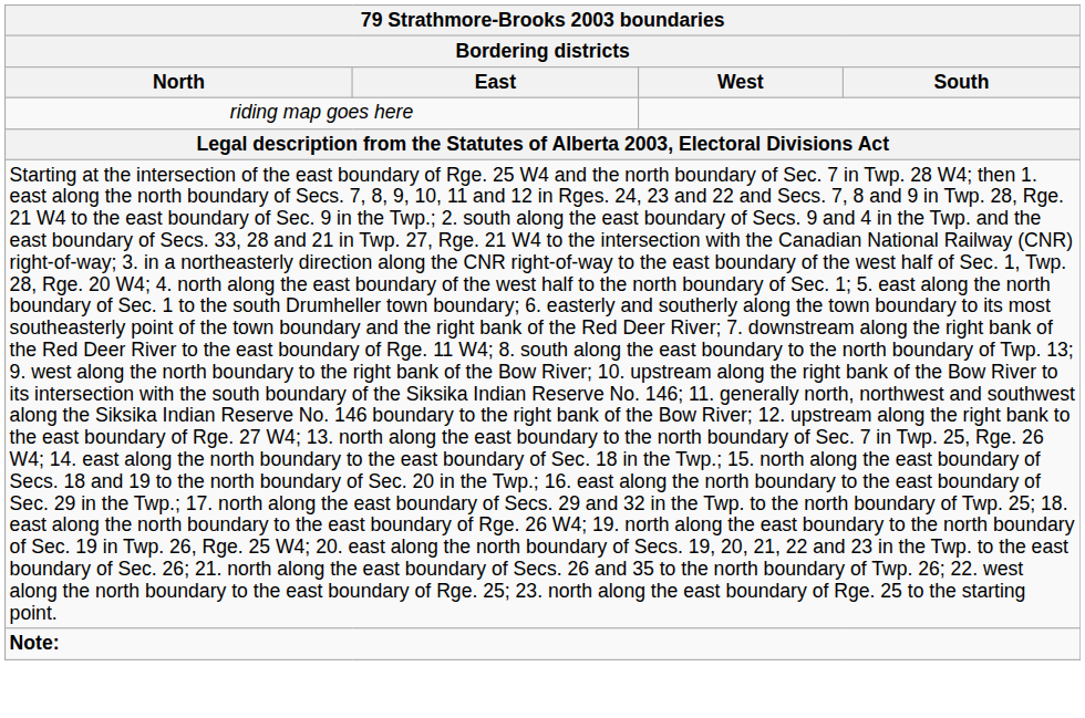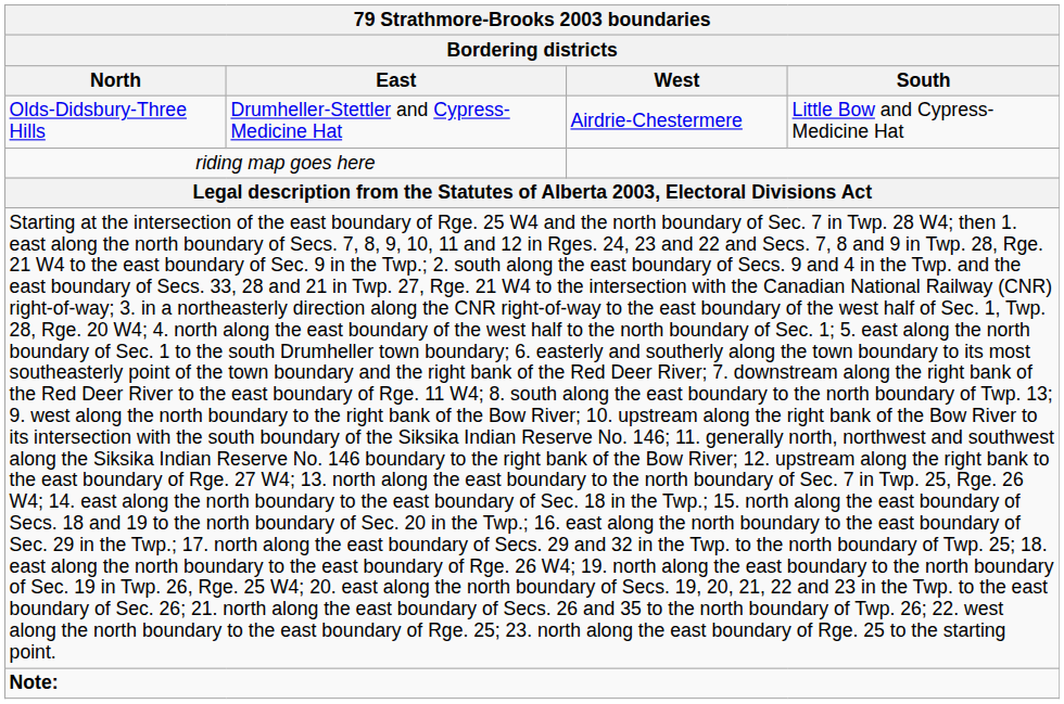 <table class="wikitable collapsible collapsed" style="width:100%;">
 <tr>
 <th colspan=4>79 Strathmore-Brooks 2003 boundaries</th>
 </tr>
 <tr>
 <th colspan=4>Bordering districts</th>
 </tr>
 <tr>
 <th>North</th>
 <th>East</th>
 <th>West</th>
 <th>South</th>
+</tr>
+<tr>
+<td><a href='#'>Olds-Didsbury-Three Hills</a></td>
+<td><a href='#'>Drumheller-Stettler</a> and <a href='#'>Cypress-Medicine Hat</a></td>
+<td><a href='#'>Airdrie-Chestermere</a></td>
+<td><a href='#'>Little Bow</a> and Cypress-Medicine Hat</td>
 </tr>
 <tr>
 <td colspan=2 align=center><em>riding map goes here</em></td>
 <td colspan=2 align=center></td>
 </tr>
 <tr>
 <th colspan=4>Legal description from the Statutes of Alberta 2003, Electoral Divisions Act</th>
 </tr>
 <tr>
 <td colspan=4>Starting at the intersection of the east boundary of Rge. 25 W4 and the north boundary of Sec. 7 in Twp. 28 W4; then 1. east along the north boundary of Secs. 7, 8, 9, 10, 11 and 12 in Rges. 24, 23 and 22 and Secs. 7, 8 and 9 in Twp. 28, Rge. 21 W4 to the east boundary of Sec. 9 in the Twp.; 2. south along the east boundary of Secs. 9 and 4 in the Twp. and the east boundary of Secs. 33, 28 and 21 in Twp. 27, Rge. 21 W4 to the intersection with the Canadian National Railway (CNR) right-of-way; 3. in a northeasterly direction along the CNR right-of-way to the east boundary of the west half of Sec. 1, Twp. 28, Rge. 20 W4; 4. north along the east boundary of the west half to the north boundary of Sec. 1; 5. east along the north boundary of Sec. 1 to the south Drumheller town boundary; 6. easterly and southerly along the town boundary to its most southeasterly point of the town boundary and the right bank of the Red Deer River; 7. downstream along the right bank of the Red Deer River to the east boundary of Rge. 11 W4; 8. south along the east boundary to the north boundary of Twp. 13; 9. west along the north boundary to the right bank of the Bow River; 10. upstream along the right bank of the Bow River to its intersection with the south boundary of the Siksika Indian Reserve No. 146; 11. generally north, northwest and southwest along the Siksika Indian Reserve No. 146 boundary to the right bank of the Bow River; 12. upstream along the right bank to the east boundary of Rge. 27 W4; 13. north along the east boundary to the north boundary of Sec. 7 in Twp. 25, Rge. 26 W4; 14. east along the north boundary to the east boundary of Sec. 18 in  the Twp.; 15. north along the east boundary of Secs. 18 and 19 to the north boundary of Sec. 20 in the Twp.; 16. east along the north boundary to the east boundary of Sec. 29 in the Twp.; 17. north along the east boundary of Secs. 29 and 32 in the Twp. to the north boundary of Twp. 25; 18. east along the north boundary to the east boundary of Rge. 26 W4; 19. north along the east boundary to the north boundary of Sec. 19 in Twp. 26, Rge. 25 W4; 20. east along the north boundary of Secs. 19, 20, 21, 22 and 23 in the Twp. to the east boundary of Sec. 26; 21. north along the east boundary of Secs. 26 and 35 to the north boundary of Twp. 26; 22. west along the north boundary to the east boundary of Rge. 25; 23. north along the east boundary of Rge. 25 to the starting point.</td>
 </tr>
 <tr>
 <td colspan=4><strong>Note:</strong></td>
 </tr>
 </table>
